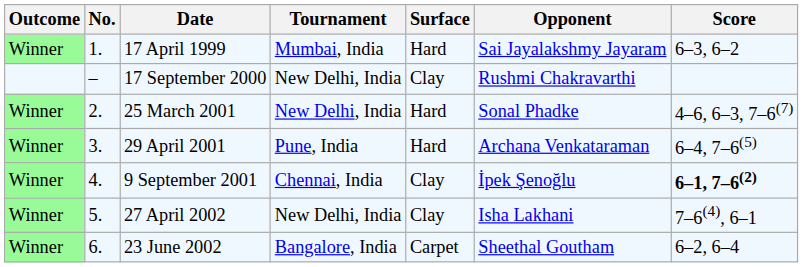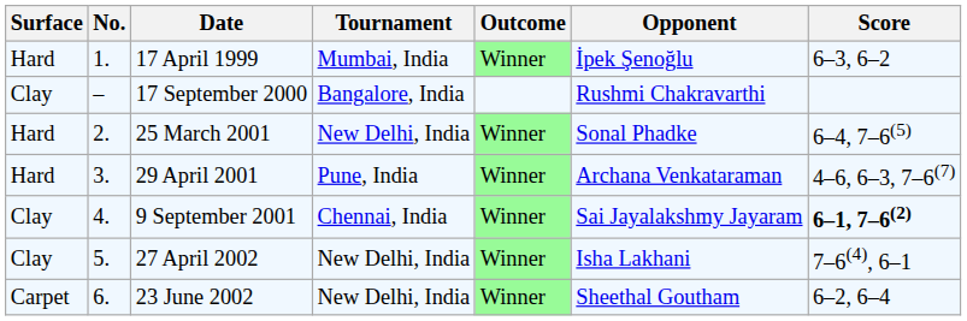 <table class="sortable wikitable" style=font-size:97%>
 <tr>
-<th>Outcome</th>
+<th>Surface</th>
 <th>No.</th>
 <th>Date</th>
 <th>Tournament</th>
-<th>Surface</th>
+<th>Outcome</th>
 <th>Opponent</th>
 <th class="unsortable">Score</th>
 </tr>
 <tr style="background:#f0f8ff;">
-<td bgcolor="98FB98">Winner</td>
+<td>Hard</td>
 <td>1.</td>
 <td>17 April 1999</td>
 <td><a href='#'>Mumbai</a>, India</td>
-<td>Hard</td>
-<td> <a href='#'>Sai Jayalakshmy Jayaram</a></td>
+<td bgcolor="98FB98">Winner</td>
+<td> <a href='#'>İpek Şenoğlu</a></td>
 <td>6–3, 6–2</td>
 </tr>
 <tr style="background:#f0f8ff;">
-<td></td>
+<td>Clay</td>
 <td>–</td>
 <td>17 September 2000</td>
-<td>New Delhi, India</td>
-<td>Clay</td>
+<td><a href='#'>Bangalore</a>, India</td>
+<td></td>
 <td> <a href='#'>Rushmi Chakravarthi</a></td>
 <td></td>
 </tr>
 <tr style="background:#f0f8ff;">
-<td bgcolor="98FB98">Winner</td>
+<td>Hard</td>
 <td>2.</td>
 <td>25 March 2001</td>
 <td><a href='#'>New Delhi</a>, India</td>
+<td bgcolor="98FB98">Winner</td>
+<td> <a href='#'>Sonal Phadke</a></td>
+<td>6–4, 7–6<sup>(5)</sup></td>
+</tr>
+<tr style="background:#f0f8ff;">
 <td>Hard</td>
-<td> <a href='#'>Sonal Phadke</a></td>
+<td>3.</td>
+<td>29 April 2001</td>
+<td><a href='#'>Pune</a>, India</td>
+<td bgcolor="98FB98">Winner</td>
+<td> <a href='#'>Archana Venkataraman</a></td>
 <td>4–6, 6–3, 7–6<sup>(7)</sup></td>
 </tr>
 <tr style="background:#f0f8ff;">
-<td bgcolor="98FB98">Winner</td>
-<td>3.</td>
-<td>29 April 2001</td>
-<td><a href='#'>Pune</a>, India</td>
-<td>Hard</td>
-<td> <a href='#'>Archana Venkataraman</a></td>
-<td>6–4, 7–6<sup>(5)</sup></td>
-</tr>
-<tr style="background:#f0f8ff;">
-<td bgcolor="98FB98">Winner</td>
+<td>Clay</td>
 <td>4.</td>
 <td>9 September 2001</td>
 <td><a href='#'>Chennai</a>, India</td>
-<td>Clay</td>
-<td> <a href='#'>İpek Şenoğlu</a></td>
+<td bgcolor="98FB98">Winner</td>
+<td> <a href='#'>Sai Jayalakshmy Jayaram</a></td>
 <td><strong>6–1, 7–6<sup>(2)</sup></strong></td>
 </tr>
 <tr style="background:#f0f8ff;">
-<td bgcolor="98FB98">Winner</td>
+<td>Clay</td>
 <td>5.</td>
 <td>27 April 2002</td>
 <td>New Delhi, India</td>
-<td>Clay</td>
+<td bgcolor="98FB98">Winner</td>
 <td> <a href='#'>Isha Lakhani</a></td>
 <td>7–6<sup>(4)</sup>, 6–1</td>
 </tr>
 <tr style="background:#f0f8ff;">
-<td bgcolor="98FB98">Winner</td>
+<td>Carpet</td>
 <td>6.</td>
 <td>23 June 2002</td>
-<td><a href='#'>Bangalore</a>, India</td>
-<td>Carpet</td>
+<td>New Delhi, India</td>
+<td bgcolor="98FB98">Winner</td>
 <td> <a href='#'>Sheethal Goutham</a></td>
 <td>6–2, 6–4</td>
 </tr>
 </table>
